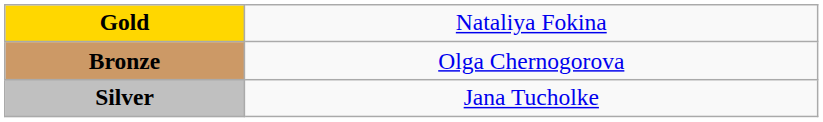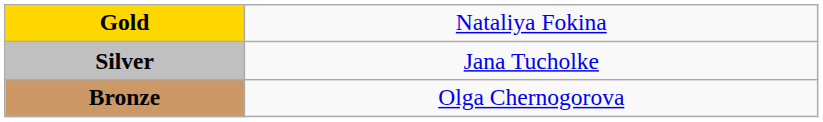 <table class="wikitable" style="text-align:center; " width="35%">
 <tr>
 <td bgcolor="gold"><strong>Gold</strong></td>
 <td><a href='#'>Nataliya Fokina</a><br>  <small><em></em></small></td>
 </tr>
 <tr>
+<td bgcolor="silver"><strong>Silver</strong></td>
+<td><a href='#'>Jana Tucholke</a><br>  <small><em></em></small></td>
+</tr>
+<tr>
 <td bgcolor="CC9966"><strong>Bronze</strong></td>
 <td><a href='#'>Olga Chernogorova</a><br>  <small><em></em></small></td>
 </tr>
-<tr>
-<td bgcolor="silver"><strong>Silver</strong></td>
-<td><a href='#'>Jana Tucholke</a><br>  <small><em></em></small></td>
-</tr>
 </table>
